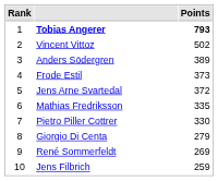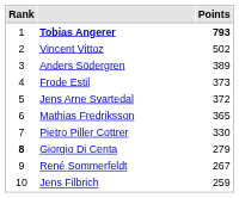 <table cellspacing="1" cellpadding="3" style="border:1px solid #AAAAAA;font-size:86%">
 <tr style="background-color: #E4E4E4;">
 <th style="border-bottom:1px solid #AAAAAA" width=10>Rank</th>
 <th style="border-bottom:1px solid #AAAAAA" width=200></th>
 <th style="border-bottom:1px solid #AAAAAA" width=20 align=right>Points</th>
 </tr>
 <tr>
 <td align="center">1</td>
 <td> <strong><a href='#'>Tobias Angerer</a></strong></td>
 <td align="right"><strong>793</strong></td>
 </tr>
 <tr>
 <td align="center">2</td>
 <td> <a href='#'>Vincent Vittoz</a></td>
 <td align="right">502</td>
 </tr>
 <tr>
 <td align="center">3</td>
 <td> <a href='#'>Anders Södergren</a></td>
 <td align="right">389</td>
 </tr>
 <tr>
 <td align="center">4</td>
 <td> <a href='#'>Frode Estil</a></td>
 <td align="right">373</td>
 </tr>
 <tr>
 <td align="center">5</td>
 <td> <a href='#'>Jens Arne Svartedal</a></td>
 <td align="right">372</td>
 </tr>
 <tr>
 <td align="center">6</td>
 <td> <a href='#'>Mathias Fredriksson</a></td>
-<td align="right">335</td>
+<td align="right">365</td>
 </tr>
 <tr>
 <td align="center">7</td>
 <td> <a href='#'>Pietro Piller Cottrer</a></td>
 <td align="right">330</td>
 </tr>
 <tr>
-<td align="center">8</td>
+<td align="center"><strong>8</strong></td>
 <td> <a href='#'>Giorgio Di Centa</a></td>
 <td align="right">279</td>
 </tr>
 <tr>
 <td align="center">9</td>
 <td> <a href='#'>René Sommerfeldt</a></td>
-<td align="right">269</td>
+<td align="right">267</td>
 </tr>
 <tr>
 <td align="center">10</td>
 <td> <a href='#'>Jens Filbrich</a></td>
 <td align="right">259</td>
 </tr>
 </table>
